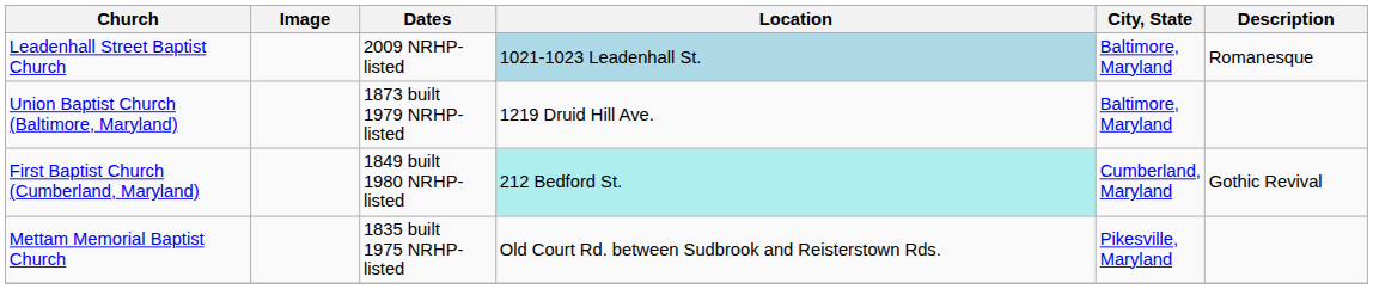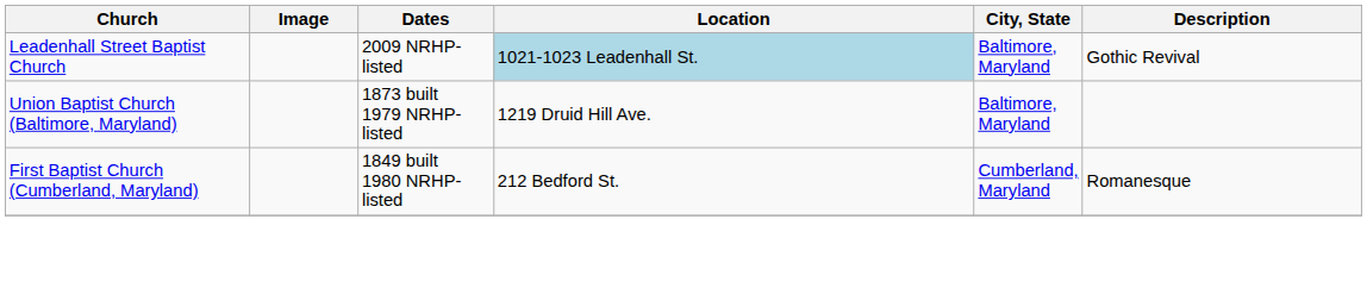 <table class="wikitable sortable" style="width:98%">
 <tr>
 <th width = 18%><strong>Church</strong></th>
 <th width = 8% class="unsortable"><strong>Image</strong></th>
 <th width = 10%><strong>Dates</strong></th>
 <th><strong>Location</strong></th>
 <th width = 8%><strong>City, State</strong></th>
 <th class="unsortable"><strong>Description</strong></th>
 </tr>
 <tr ->
 <td><a href='#'>Leadenhall Street Baptist Church</a></td>
 <td></td>
 <td>2009 NRHP-listed</td>
 <td style="background: lightblue;">1021-1023 Leadenhall St.<br><small></small></td>
 <td><a href='#'>Baltimore, Maryland</a></td>
-<td>Romanesque</td>
+<td>Gothic Revival</td>
 </tr>
 <tr ->
 <td><a href='#'>Union Baptist Church (Baltimore, Maryland)</a></td>
 <td></td>
 <td>1873 built<br>1979 NRHP-listed</td>
 <td>1219 Druid Hill Ave.<br><small></small></td>
 <td><a href='#'>Baltimore, Maryland</a></td>
 <td></td>
 </tr>
 <tr ->
 <td><a href='#'>First Baptist Church (Cumberland, Maryland)</a></td>
 <td></td>
 <td>1849 built<br>1980 NRHP-listed</td>
-<td style="background: paleturquoise;">212 Bedford St.<br><small></small></td>
+<td>212 Bedford St.<br><small></small></td>
 <td><a href='#'>Cumberland, Maryland</a></td>
-<td>Gothic Revival</td>
-</tr>
-<tr ->
-<td><a href='#'>Mettam Memorial Baptist Church</a></td>
-<td></td>
-<td>1835 built<br>1975 NRHP-listed</td>
-<td>Old Court Rd. between Sudbrook and Reisterstown Rds.<br><small></small></td>
-<td><a href='#'>Pikesville, Maryland</a></td>
-<td></td>
+<td>Romanesque</td>
 </tr>
 <tr ->
 </tr>
 </table>
